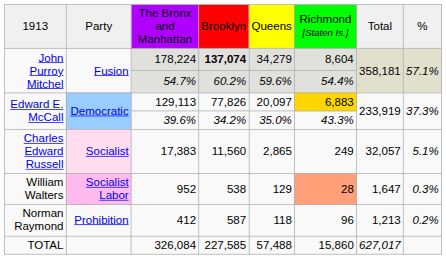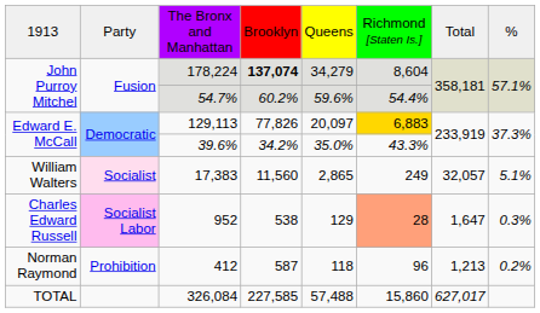 <table class="wikitable" style="text-align:right;">
 <tr style="text-align:center;">
 <td style=" background:#f0f0f0;">1913</td>
 <td style="background:#f0f0f0;">Party</td>
 <td style="background:#b000ff;">The Bronx and Manhattan</td>
 <td style="background:red;">Brooklyn</td>
 <td style="background:yellow;">Queens</td>
 <td style="background:lime;">Richmond <small><em>[Staten Is.]</em></small></td>
 <td style="background:#f0f0f0;">Total</td>
 <td style="background:#f0f0f0;">%</td>
 </tr>
 <tr>
 <td rowspan="2"><a href='#'>John Purroy Mitchel</a></td>
 <td rowspan="2"><a href='#'>Fusion</a></td>
 <td style="background:#e0e0dd;">178,224</td>
 <td style="background:#e0e0dd;"><strong>137,074</strong></td>
 <td style="background:#e0e0dd;">34,279</td>
 <td style="background:#e0e0dd;">8,604</td>
 <td rowspan="2" style="background:#e0e0cc;">358,181</td>
 <td rowspan="2" style="background:#e0e0cc;"><em>57.1%</em></td>
 </tr>
 <tr style="background:#e0e0dd;">
 <td><em>54.7%</em></td>
 <td style="background:#e0e0dd;"><em>60.2%</em></td>
 <td style="background:#e0e0dd;"><em>59.6%</em></td>
 <td style="background:#e0e0dd;"><em>54.4%</em></td>
 </tr>
 <tr>
 <td rowspan="2"><a href='#'>Edward E. McCall</a></td>
 <td rowspan="2" style="background:#9cf;"><a href='#'>Democratic</a></td>
 <td>129,113</td>
 <td>77,826</td>
 <td>20,097</td>
 <td style="background: gold;">6,883</td>
 <td rowspan="2">233,919</td>
 <td rowspan="2"><em>37.3%</em></td>
 </tr>
 <tr>
 <td><em>39.6%</em></td>
 <td><em>34.2%</em></td>
 <td><em>35.0%</em></td>
 <td><em>43.3%</em></td>
 </tr>
 <tr>
-<td><a href='#'>Charles Edward Russell</a></td>
+<td>William Walters</td>
 <td style="background:#fde;"><a href='#'>Socialist</a></td>
 <td>17,383</td>
 <td>11,560</td>
 <td>2,865</td>
 <td>249</td>
 <td>32,057</td>
 <td><em>5.1%</em></td>
 </tr>
 <tr>
-<td>William Walters</td>
+<td><a href='#'>Charles Edward Russell</a></td>
 <td style="background:#fbe;"><a href='#'>Socialist Labor</a></td>
 <td>952</td>
 <td>538</td>
 <td>129</td>
 <td style="background: lightsalmon;">28</td>
 <td>1,647</td>
 <td><em>0.3%</em></td>
 </tr>
 <tr>
 <td>Norman Raymond</td>
 <td><a href='#'>Prohibition</a></td>
 <td>412</td>
 <td>587</td>
 <td>118</td>
 <td>96</td>
 <td>1,213</td>
 <td><em>0.2%</em></td>
 </tr>
 <tr>
 <td>TOTAL</td>
 <td></td>
 <td>326,084</td>
 <td>227,585</td>
 <td>57,488</td>
 <td>15,860</td>
 <td><em>627,017</em></td>
 <td></td>
 </tr>
 </table>
